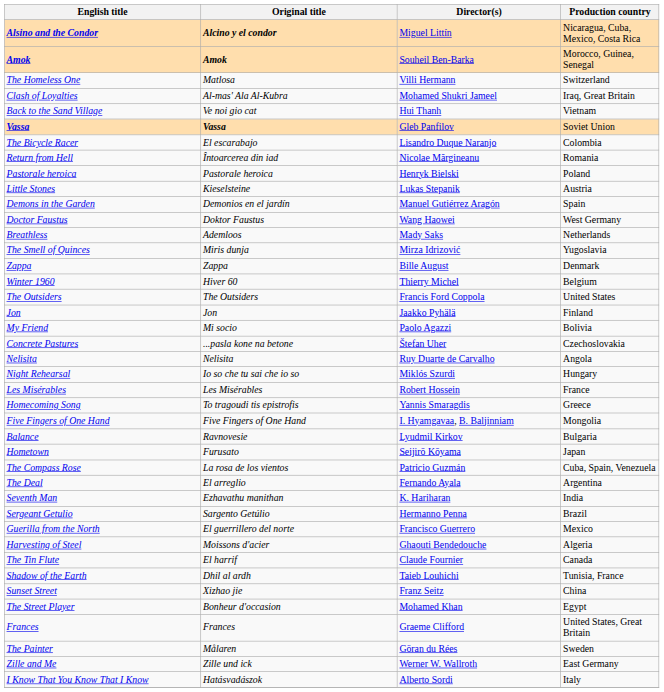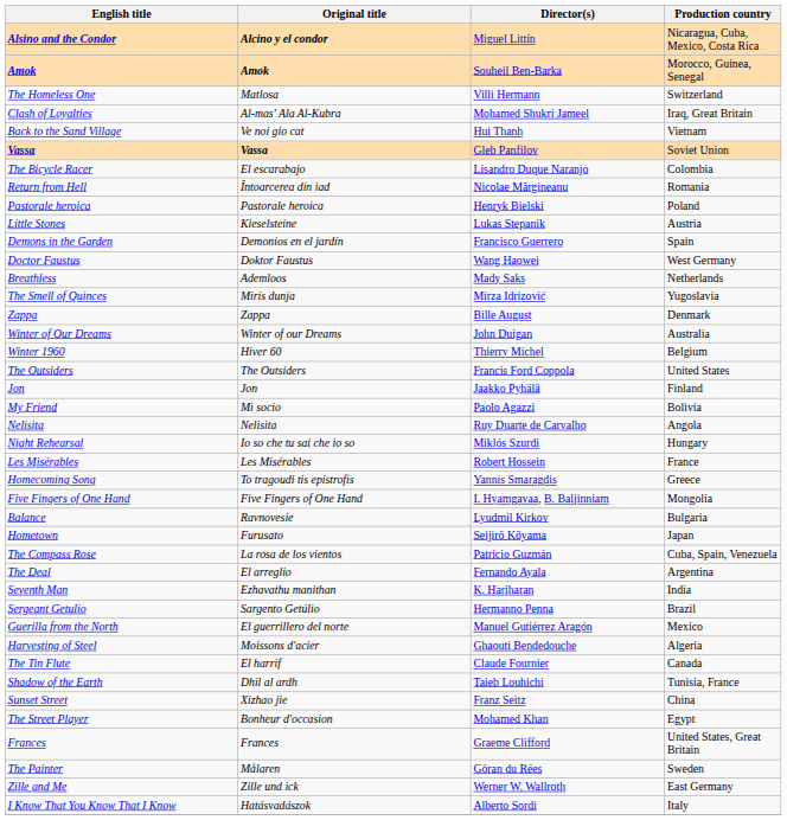 <table class="sortable wikitable" width="85%" cellpadding="5">
 <tr>
 <th width="30%">English title</th>
 <th width="30%">Original title</th>
 <th width="25%">Director(s)</th>
 <th width="15%">Production country</th>
 </tr>
 <tr style="background:#FFDEAD;">
 <td><strong><em><a href='#'>Alsino and the Condor</a></em></strong></td>
 <td><strong><em>Alcino y el condor</em></strong></td>
 <td><a href='#'>Miguel Littín</a></td>
 <td>Nicaragua, Cuba, Mexico, Costa Rica</td>
 </tr>
 <tr style="background:#FFDEAD;">
 <td><strong><em><a href='#'>Amok</a></em></strong></td>
 <td><strong><em>Amok</em></strong></td>
 <td><a href='#'>Souheil Ben-Barka</a></td>
 <td>Morocco, Guinea, Senegal</td>
 </tr>
 <tr>
 <td><em><a href='#'>The Homeless One</a></em></td>
 <td><em>Matlosa</em></td>
 <td><a href='#'>Villi Hermann</a></td>
 <td>Switzerland</td>
 </tr>
 <tr>
 <td><em><a href='#'>Clash of Loyalties</a></em></td>
 <td><em>Al-mas' Ala Al-Kubra</em></td>
 <td><a href='#'>Mohamed Shukri Jameel</a></td>
 <td>Iraq, Great Britain</td>
 </tr>
 <tr>
 <td><em><a href='#'>Back to the Sand Village</a></em></td>
 <td><em>Ve noi gio cat</em></td>
 <td><a href='#'>Hui Thanh</a></td>
 <td>Vietnam</td>
 </tr>
 <tr style="background:#FFDEAD;">
 <td><strong><em><a href='#'>Vassa</a></em></strong></td>
 <td><strong><em>Vassa</em></strong></td>
 <td><a href='#'>Gleb Panfilov</a></td>
 <td>Soviet Union</td>
 </tr>
 <tr>
 <td><em><a href='#'>The Bicycle Racer</a></em></td>
 <td><em>El escarabajo</em></td>
 <td><a href='#'>Lisandro Duque Naranjo</a></td>
 <td>Colombia</td>
 </tr>
 <tr>
 <td><em><a href='#'>Return from Hell</a></em></td>
 <td><em>Întoarcerea din iad</em></td>
 <td><a href='#'>Nicolae Mărgineanu</a></td>
 <td>Romania</td>
 </tr>
 <tr>
 <td><em><a href='#'>Pastorale heroica</a></em></td>
 <td><em>Pastorale heroica</em></td>
 <td><a href='#'>Henryk Bielski</a></td>
 <td>Poland</td>
 </tr>
 <tr>
 <td><em><a href='#'>Little Stones</a></em></td>
 <td><em>Kieselsteine</em></td>
 <td><a href='#'>Lukas Stepanik</a></td>
 <td>Austria</td>
 </tr>
 <tr>
 <td><em><a href='#'>Demons in the Garden</a></em></td>
 <td><em>Demonios en el jardín</em></td>
-<td><a href='#'>Manuel Gutiérrez Aragón</a></td>
+<td><a href='#'>Francisco Guerrero</a></td>
 <td>Spain</td>
 </tr>
 <tr>
 <td><em><a href='#'>Doctor Faustus</a></em></td>
 <td><em>Doktor Faustus</em></td>
 <td><a href='#'>Wang Haowei</a></td>
 <td>West Germany</td>
 </tr>
 <tr>
 <td><em><a href='#'>Breathless</a></em></td>
 <td><em>Ademloos</em></td>
 <td><a href='#'>Mady Saks</a></td>
 <td>Netherlands</td>
 </tr>
 <tr>
 <td><em><a href='#'>The Smell of Quinces</a></em></td>
 <td><em>Miris dunja</em></td>
 <td><a href='#'>Mirza Idrizović</a></td>
 <td>Yugoslavia</td>
 </tr>
 <tr>
 <td><em><a href='#'>Zappa</a></em></td>
 <td><em>Zappa</em></td>
 <td><a href='#'>Bille August</a></td>
 <td>Denmark</td>
 </tr>
 <tr>
+<td><em><a href='#'>Winter of Our Dreams</a></em></td>
+<td><em>Winter of our Dreams</em></td>
+<td><a href='#'>John Duigan</a></td>
+<td>Australia</td>
+</tr>
+<tr>
 <td><em><a href='#'>Winter 1960</a></em></td>
 <td><em>Hiver 60</em></td>
 <td><a href='#'>Thierry Michel</a></td>
 <td>Belgium</td>
 </tr>
 <tr>
 <td><em><a href='#'>The Outsiders</a></em></td>
 <td><em>The Outsiders</em></td>
 <td><a href='#'>Francis Ford Coppola</a></td>
 <td>United States</td>
 </tr>
 <tr>
 <td><em><a href='#'>Jon</a></em></td>
 <td><em>Jon</em></td>
 <td><a href='#'>Jaakko Pyhälä</a></td>
 <td>Finland</td>
 </tr>
 <tr>
 <td><em><a href='#'>My Friend</a></em></td>
 <td><em>Mi socio</em></td>
 <td><a href='#'>Paolo Agazzi</a></td>
 <td>Bolivia</td>
-</tr>
-<tr>
-<td><em><a href='#'>Concrete Pastures</a></em></td>
-<td><em>...pasla kone na betone</em></td>
-<td><a href='#'>Štefan Uher</a></td>
-<td>Czechoslovakia</td>
 </tr>
 <tr>
 <td><em><a href='#'>Nelisita</a></em></td>
 <td><em>Nelisita</em></td>
 <td><a href='#'>Ruy Duarte de Carvalho</a></td>
 <td>Angola</td>
 </tr>
 <tr>
 <td><em><a href='#'>Night Rehearsal</a></em></td>
 <td><em>Io so che tu sai che io so</em></td>
 <td><a href='#'>Miklós Szurdi</a></td>
 <td>Hungary</td>
 </tr>
 <tr>
 <td><em><a href='#'>Les Misérables</a></em></td>
 <td><em>Les Misérables</em></td>
 <td><a href='#'>Robert Hossein</a></td>
 <td>France</td>
 </tr>
 <tr>
 <td><em><a href='#'>Homecoming Song</a></em></td>
 <td><em>To tragoudi tis epistrofis</em></td>
 <td><a href='#'>Yannis Smaragdis</a></td>
 <td>Greece</td>
 </tr>
 <tr>
 <td><em><a href='#'>Five Fingers of One Hand</a></em></td>
 <td><em>Five Fingers of One Hand</em></td>
 <td><a href='#'>I. Hyamgavaa</a>, <a href='#'>B. Baljinniam</a></td>
 <td>Mongolia</td>
 </tr>
 <tr>
 <td><em><a href='#'>Balance</a></em></td>
 <td><em>Ravnovesie</em></td>
 <td><a href='#'>Lyudmil Kirkov</a></td>
 <td>Bulgaria</td>
 </tr>
 <tr>
 <td><em><a href='#'>Hometown</a></em></td>
 <td><em>Furusato</em></td>
 <td><a href='#'>Seijirō Kōyama</a></td>
 <td>Japan</td>
 </tr>
 <tr>
 <td><em><a href='#'>The Compass Rose</a></em></td>
 <td><em>La rosa de los vientos</em></td>
 <td><a href='#'>Patricio Guzmán</a></td>
 <td>Cuba, Spain, Venezuela</td>
 </tr>
 <tr>
 <td><em><a href='#'>The Deal</a></em></td>
 <td><em>El arreglio</em></td>
 <td><a href='#'>Fernando Ayala</a></td>
 <td>Argentina</td>
 </tr>
 <tr>
 <td><em><a href='#'>Seventh Man</a></em></td>
 <td><em>Ezhavathu manithan</em></td>
 <td><a href='#'>K. Hariharan</a></td>
 <td>India</td>
 </tr>
 <tr>
 <td><em><a href='#'>Sergeant Getulio</a></em></td>
 <td><em>Sargento Getúlio</em></td>
 <td><a href='#'>Hermanno Penna</a></td>
 <td>Brazil</td>
 </tr>
 <tr>
 <td><em><a href='#'>Guerilla from the North</a></em></td>
 <td><em>El guerrillero del norte</em></td>
-<td><a href='#'>Francisco Guerrero</a></td>
+<td><a href='#'>Manuel Gutiérrez Aragón</a></td>
 <td>Mexico</td>
 </tr>
 <tr>
 <td><em><a href='#'>Harvesting of Steel</a></em></td>
 <td><em>Moissons d'acier</em></td>
 <td><a href='#'>Ghaouti Bendedouche</a></td>
 <td>Algeria</td>
 </tr>
 <tr>
 <td><em><a href='#'>The Tin Flute</a></em></td>
 <td><em>El harrif</em></td>
 <td><a href='#'>Claude Fournier</a></td>
 <td>Canada</td>
 </tr>
 <tr>
 <td><em><a href='#'>Shadow of the Earth</a></em></td>
 <td><em>Dhil al ardh</em></td>
 <td><a href='#'>Taieb Louhichi</a></td>
 <td>Tunisia, France</td>
 </tr>
 <tr>
 <td><em><a href='#'>Sunset Street</a></em></td>
 <td><em>Xizhao jie</em></td>
 <td><a href='#'>Franz Seitz</a></td>
 <td>China</td>
 </tr>
 <tr>
 <td><em><a href='#'>The Street Player</a></em></td>
 <td><em>Bonheur d'occasion</em></td>
 <td><a href='#'>Mohamed Khan</a></td>
 <td>Egypt</td>
 </tr>
 <tr>
 <td><em><a href='#'>Frances</a></em></td>
 <td><em>Frances</em></td>
 <td><a href='#'>Graeme Clifford</a></td>
 <td>United States, Great Britain</td>
 </tr>
 <tr>
 <td><em><a href='#'>The Painter</a></em></td>
 <td><em>Målaren</em></td>
 <td><a href='#'>Göran du Rées</a></td>
 <td>Sweden</td>
 </tr>
 <tr>
 <td><em><a href='#'>Zille and Me</a></em></td>
 <td><em>Zille und ick</em></td>
 <td><a href='#'>Werner W. Wallroth</a></td>
 <td>East Germany</td>
 </tr>
 <tr>
 <td><em><a href='#'>I Know That You Know That I Know</a></em></td>
 <td><em>Hatásvadászok</em></td>
 <td><a href='#'>Alberto Sordi</a></td>
 <td>Italy</td>
 </tr>
 <tr>
 </tr>
 </table>
